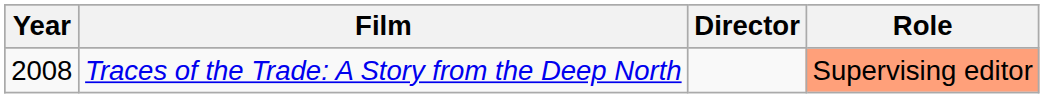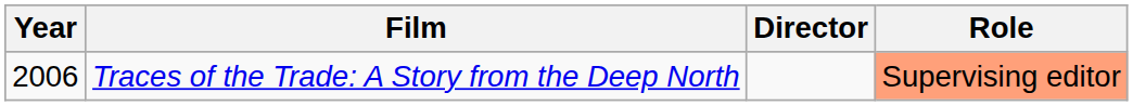 <table class="wikitable">
 <tr>
 <th>Year</th>
 <th>Film</th>
 <th>Director</th>
 <th>Role</th>
 </tr>
 <tr>
-<td>2008</td>
+<td>2006</td>
 <td><em><a href='#'>Traces of the Trade: A Story from the Deep North</a></em></td>
 <td></td>
 <td style="background: lightsalmon;">Supervising editor</td>
 </tr>
 </table>
